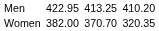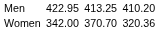 <table>
 <tr>
 <td>Men<br></td>
 <td></td>
 <td>422.95</td>
 <td></td>
 <td>413.25</td>
 <td></td>
 <td>410.20</td>
 </tr>
 <tr>
 <td>Women<br></td>
 <td></td>
-<td>382.00</td>
+<td>342.00</td>
 <td></td>
 <td>370.70</td>
 <td></td>
-<td>320.35</td>
+<td>320.36</td>
 </tr>
 </table>
